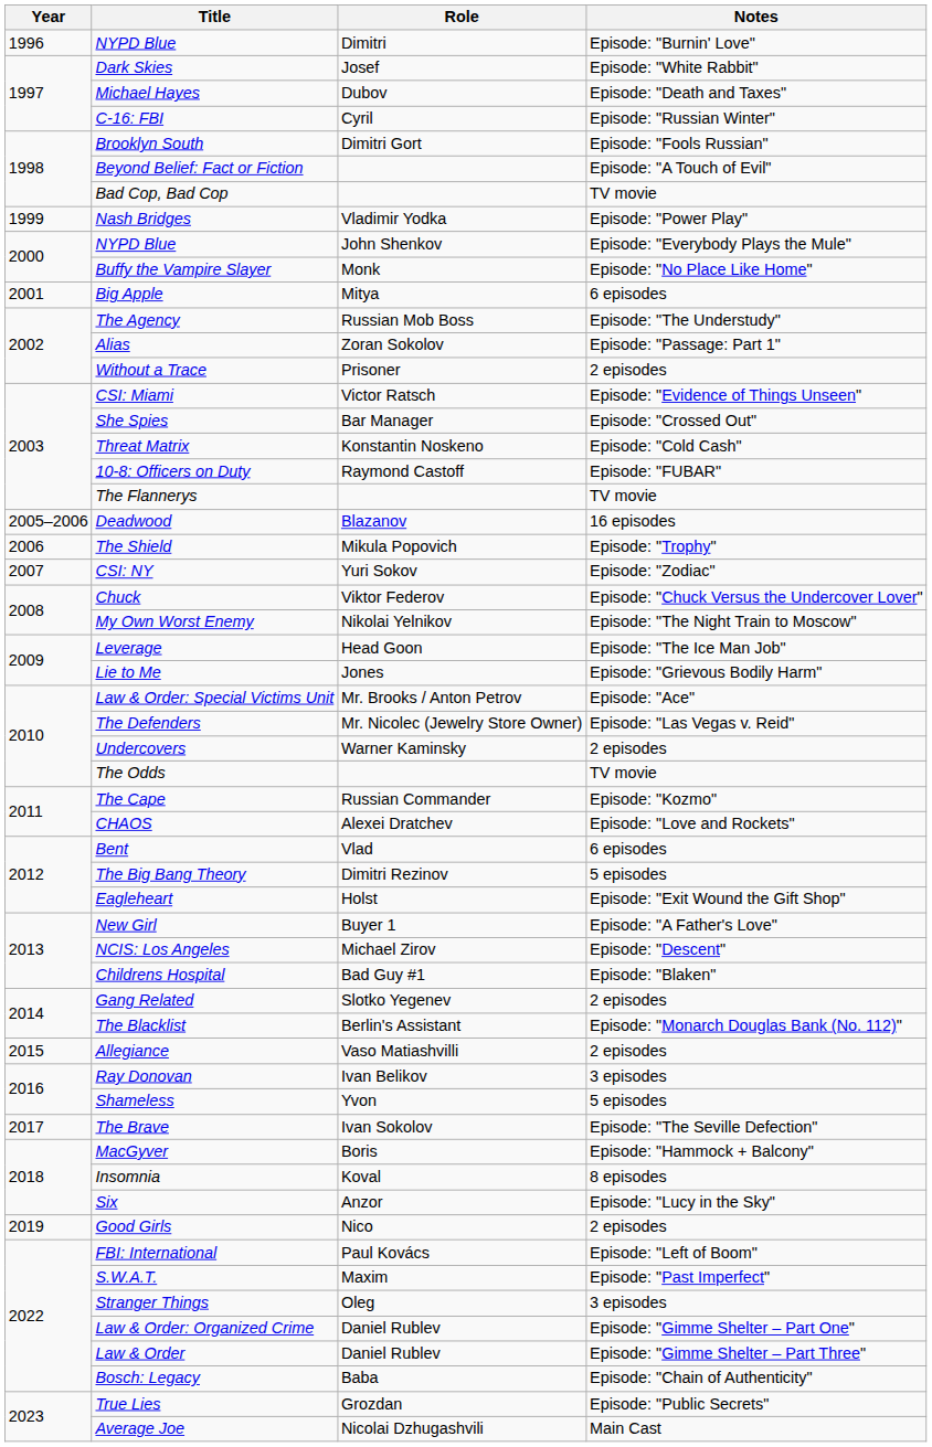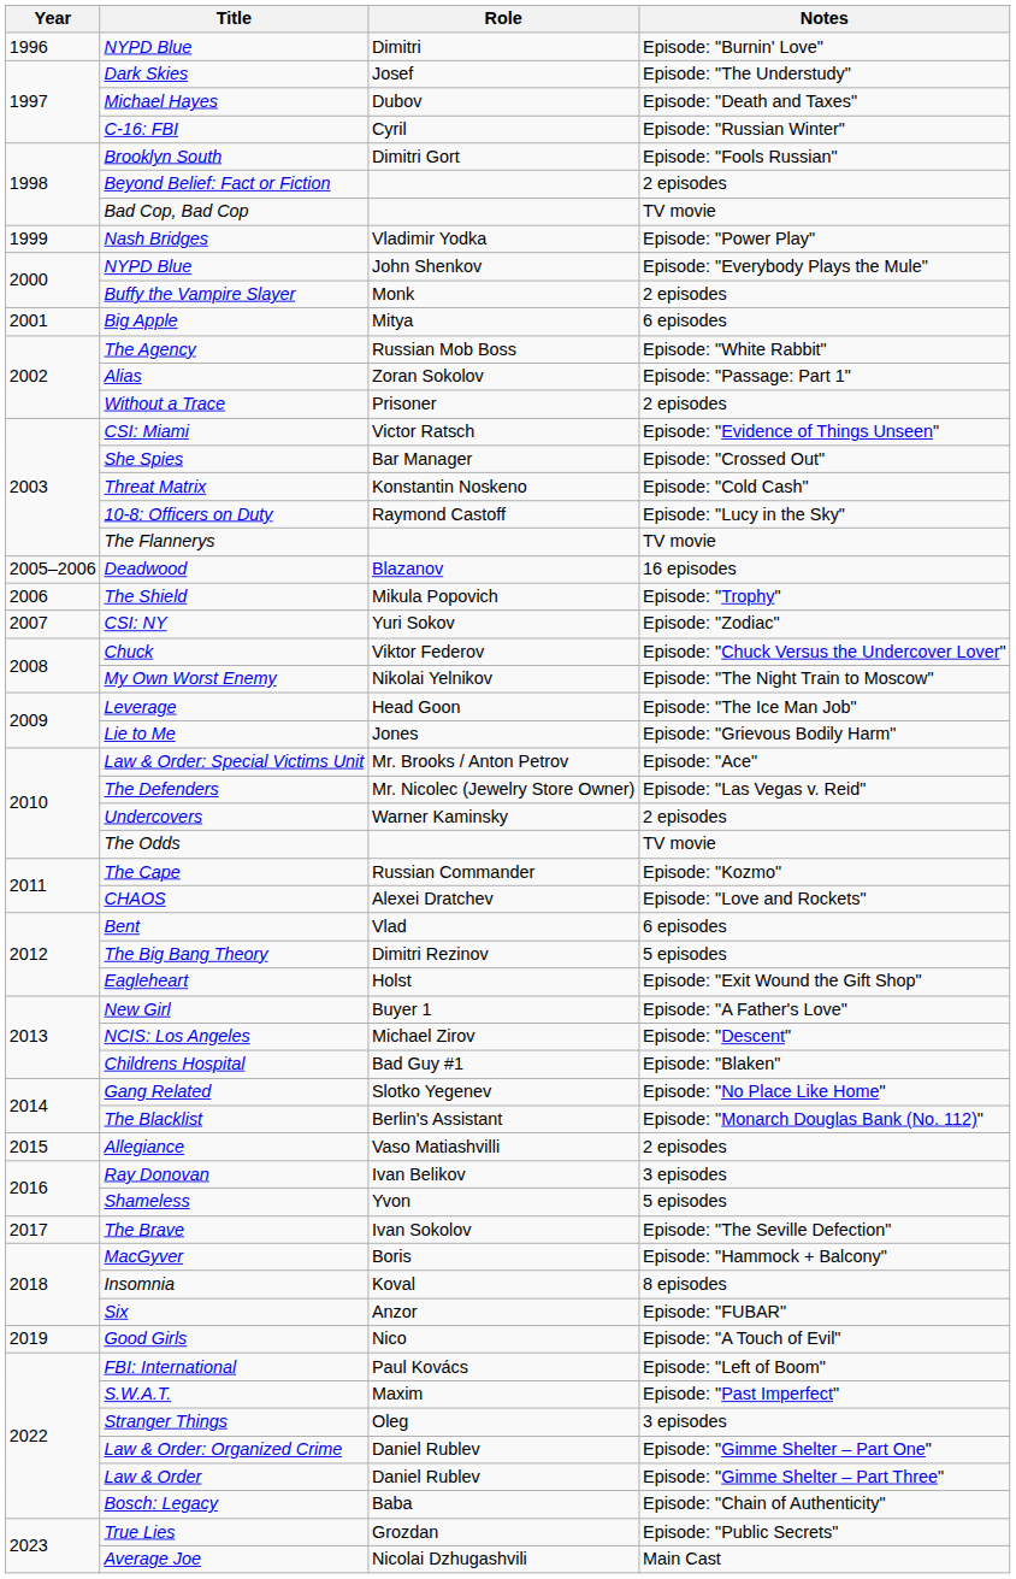 <table class="wikitable">
 <tr>
 <th>Year</th>
 <th>Title</th>
 <th>Role</th>
 <th>Notes</th>
 </tr>
 <tr>
 <td>1996</td>
 <td><em><a href='#'>NYPD Blue</a></em></td>
 <td>Dimitri</td>
 <td>Episode: "Burnin' Love"</td>
 </tr>
 <tr>
 <td rowspan="3">1997</td>
 <td><em><a href='#'>Dark Skies</a></em></td>
 <td>Josef</td>
-<td>Episode: "White Rabbit"</td>
+<td>Episode: "The Understudy"</td>
 </tr>
 <tr>
 <td><em><a href='#'>Michael Hayes</a></em></td>
 <td>Dubov</td>
 <td>Episode: "Death and Taxes"</td>
 </tr>
 <tr>
 <td><em><a href='#'>C-16: FBI</a></em></td>
 <td>Cyril</td>
 <td>Episode: "Russian Winter"</td>
 </tr>
 <tr>
 <td rowspan="3">1998</td>
 <td><em><a href='#'>Brooklyn South</a></em></td>
 <td>Dimitri Gort</td>
 <td>Episode: "Fools Russian"</td>
 </tr>
 <tr>
 <td><em><a href='#'>Beyond Belief: Fact or Fiction</a></em></td>
 <td></td>
-<td>Episode: "A Touch of Evil"</td>
+<td>2 episodes</td>
 </tr>
 <tr>
 <td><em>Bad Cop, Bad Cop</em></td>
 <td></td>
 <td>TV movie</td>
 </tr>
 <tr>
 <td>1999</td>
 <td><em><a href='#'>Nash Bridges</a></em></td>
 <td>Vladimir Yodka</td>
 <td>Episode: "Power Play"</td>
 </tr>
 <tr>
 <td rowspan="2">2000</td>
 <td><em><a href='#'>NYPD Blue</a></em></td>
 <td>John Shenkov</td>
 <td>Episode: "Everybody Plays the Mule"</td>
 </tr>
 <tr>
 <td><em><a href='#'>Buffy the Vampire Slayer</a></em></td>
 <td>Monk</td>
-<td>Episode: "<a href='#'>No Place Like Home</a>"</td>
+<td>2 episodes</td>
 </tr>
 <tr>
 <td>2001</td>
 <td><em><a href='#'>Big Apple</a></em></td>
 <td>Mitya</td>
 <td>6 episodes</td>
 </tr>
 <tr>
 <td rowspan="3">2002</td>
 <td><em><a href='#'>The Agency</a></em></td>
 <td>Russian Mob Boss</td>
-<td>Episode: "The Understudy"</td>
+<td>Episode: "White Rabbit"</td>
 </tr>
 <tr>
 <td><em><a href='#'>Alias</a></em></td>
 <td>Zoran Sokolov</td>
 <td>Episode: "Passage: Part 1"</td>
 </tr>
 <tr>
 <td><em><a href='#'>Without a Trace</a></em></td>
 <td>Prisoner</td>
 <td>2 episodes</td>
 </tr>
 <tr>
 <td rowspan="5">2003</td>
 <td><em><a href='#'>CSI: Miami</a></em></td>
 <td>Victor Ratsch</td>
 <td>Episode: "<a href='#'>Evidence of Things Unseen</a>"</td>
 </tr>
 <tr>
 <td><em><a href='#'>She Spies</a></em></td>
 <td>Bar Manager</td>
 <td>Episode: "Crossed Out"</td>
 </tr>
 <tr>
 <td><em><a href='#'>Threat Matrix</a></em></td>
 <td>Konstantin Noskeno</td>
 <td>Episode: "Cold Cash"</td>
 </tr>
 <tr>
 <td><em><a href='#'>10-8: Officers on Duty</a></em></td>
 <td>Raymond Castoff</td>
-<td>Episode: "FUBAR"</td>
+<td>Episode: "Lucy in the Sky"</td>
 </tr>
 <tr>
 <td><em>The Flannerys</em></td>
 <td></td>
 <td>TV movie</td>
 </tr>
 <tr>
 <td>2005–2006</td>
 <td><em><a href='#'>Deadwood</a></em></td>
 <td><a href='#'>Blazanov</a></td>
 <td>16 episodes</td>
 </tr>
 <tr>
 <td>2006</td>
 <td><em><a href='#'>The Shield</a></em></td>
 <td>Mikula Popovich</td>
 <td>Episode: "<a href='#'>Trophy</a>"</td>
 </tr>
 <tr>
 <td>2007</td>
 <td><em><a href='#'>CSI: NY</a></em></td>
 <td>Yuri Sokov</td>
 <td>Episode: "Zodiac"</td>
 </tr>
 <tr>
 <td rowspan="2">2008</td>
 <td><em><a href='#'>Chuck</a></em></td>
 <td>Viktor Federov</td>
 <td>Episode: "<a href='#'>Chuck Versus the Undercover Lover</a>"</td>
 </tr>
 <tr>
 <td><em><a href='#'>My Own Worst Enemy</a></em></td>
 <td>Nikolai Yelnikov</td>
 <td>Episode: "The Night Train to Moscow"</td>
 </tr>
 <tr>
 <td rowspan="2">2009</td>
 <td><em><a href='#'>Leverage</a></em></td>
 <td>Head Goon</td>
 <td>Episode: "The Ice Man Job"</td>
 </tr>
 <tr>
 <td><em><a href='#'>Lie to Me</a></em></td>
 <td>Jones</td>
 <td>Episode: "Grievous Bodily Harm"</td>
 </tr>
 <tr>
 <td rowspan="4">2010</td>
 <td><em><a href='#'>Law & Order: Special Victims Unit</a></em></td>
 <td>Mr. Brooks / Anton Petrov</td>
 <td>Episode: "Ace"</td>
 </tr>
 <tr>
 <td><em><a href='#'>The Defenders</a></em></td>
 <td>Mr. Nicolec (Jewelry Store Owner)</td>
 <td>Episode: "Las Vegas v. Reid"</td>
 </tr>
 <tr>
 <td><em><a href='#'>Undercovers</a></em></td>
 <td>Warner Kaminsky</td>
 <td>2 episodes</td>
 </tr>
 <tr>
 <td><em>The Odds</em></td>
 <td></td>
 <td>TV movie</td>
 </tr>
 <tr>
 <td rowspan="2">2011</td>
 <td><em><a href='#'>The Cape</a></em></td>
 <td>Russian Commander</td>
 <td>Episode: "Kozmo"</td>
 </tr>
 <tr>
 <td><em><a href='#'>CHAOS</a></em></td>
 <td>Alexei Dratchev</td>
 <td>Episode: "Love and Rockets"</td>
 </tr>
 <tr>
 <td rowspan="3">2012</td>
 <td><em><a href='#'>Bent</a></em></td>
 <td>Vlad</td>
 <td>6 episodes</td>
 </tr>
 <tr>
 <td><em><a href='#'>The Big Bang Theory</a></em></td>
 <td>Dimitri Rezinov</td>
 <td>5 episodes</td>
 </tr>
 <tr>
 <td><em><a href='#'>Eagleheart</a></em></td>
 <td>Holst</td>
 <td>Episode: "Exit Wound the Gift Shop"</td>
 </tr>
 <tr>
 <td rowspan="3">2013</td>
 <td><em><a href='#'>New Girl</a></em></td>
 <td>Buyer 1</td>
 <td>Episode: "A Father's Love"</td>
 </tr>
 <tr>
 <td><em><a href='#'>NCIS: Los Angeles</a></em></td>
 <td>Michael Zirov</td>
 <td>Episode: "<a href='#'>Descent</a>"</td>
 </tr>
 <tr>
 <td><em><a href='#'>Childrens Hospital</a></em></td>
 <td>Bad Guy #1</td>
 <td>Episode: "Blaken"</td>
 </tr>
 <tr>
 <td rowspan="2">2014</td>
 <td><em><a href='#'>Gang Related</a></em></td>
 <td>Slotko Yegenev</td>
-<td>2 episodes</td>
+<td>Episode: "<a href='#'>No Place Like Home</a>"</td>
 </tr>
 <tr>
 <td><em><a href='#'>The Blacklist</a></em></td>
 <td>Berlin's Assistant</td>
 <td>Episode: "<a href='#'>Monarch Douglas Bank (No. 112)</a>"</td>
 </tr>
 <tr>
 <td>2015</td>
 <td><em><a href='#'>Allegiance</a></em></td>
 <td>Vaso Matiashvilli</td>
 <td>2 episodes</td>
 </tr>
 <tr>
 <td rowspan="2">2016</td>
 <td><em><a href='#'>Ray Donovan</a></em></td>
 <td>Ivan Belikov</td>
 <td>3 episodes</td>
 </tr>
 <tr>
 <td><em><a href='#'>Shameless</a></em></td>
 <td>Yvon</td>
 <td>5 episodes</td>
 </tr>
 <tr>
 <td>2017</td>
 <td><em><a href='#'>The Brave</a></em></td>
 <td>Ivan Sokolov</td>
 <td>Episode: "The Seville Defection"</td>
 </tr>
 <tr>
 <td rowspan="3">2018</td>
 <td><em><a href='#'>MacGyver</a></em></td>
 <td>Boris</td>
 <td>Episode: "Hammock + Balcony"</td>
 </tr>
 <tr>
 <td><em>Insomnia</em></td>
 <td>Koval</td>
 <td>8 episodes</td>
 </tr>
 <tr>
 <td><em><a href='#'>Six</a></em></td>
 <td>Anzor</td>
-<td>Episode: "Lucy in the Sky"</td>
+<td>Episode: "FUBAR"</td>
 </tr>
 <tr>
 <td>2019</td>
 <td><em><a href='#'>Good Girls</a></em></td>
 <td>Nico</td>
-<td>2 episodes</td>
+<td>Episode: "A Touch of Evil"</td>
 </tr>
 <tr>
 <td rowspan="6">2022</td>
 <td><em><a href='#'>FBI: International</a></em></td>
 <td>Paul Kovács</td>
 <td>Episode: "Left of Boom"</td>
 </tr>
 <tr>
 <td><em><a href='#'>S.W.A.T.</a></em></td>
 <td>Maxim</td>
 <td>Episode: "<a href='#'>Past Imperfect</a>"</td>
 </tr>
 <tr>
 <td><em><a href='#'>Stranger Things</a></em></td>
 <td>Oleg</td>
 <td>3 episodes</td>
 </tr>
 <tr>
 <td><em><a href='#'>Law & Order: Organized Crime</a></em></td>
 <td>Daniel Rublev</td>
 <td>Episode: "<a href='#'>Gimme Shelter – Part One</a>"</td>
 </tr>
 <tr>
 <td><em><a href='#'>Law & Order</a></em></td>
 <td>Daniel Rublev</td>
 <td>Episode: "<a href='#'>Gimme Shelter – Part Three</a>"</td>
 </tr>
 <tr>
 <td><em><a href='#'>Bosch: Legacy</a></em></td>
 <td>Baba</td>
 <td>Episode: "Chain of Authenticity"</td>
 </tr>
 <tr>
 <td rowspan="2">2023</td>
 <td><em><a href='#'>True Lies</a></em></td>
 <td>Grozdan</td>
 <td>Episode: "Public Secrets"</td>
 </tr>
 <tr>
 <td><em><a href='#'>Average Joe</a></em></td>
 <td>Nicolai Dzhugashvili</td>
 <td>Main Cast</td>
 </tr>
 </table>
